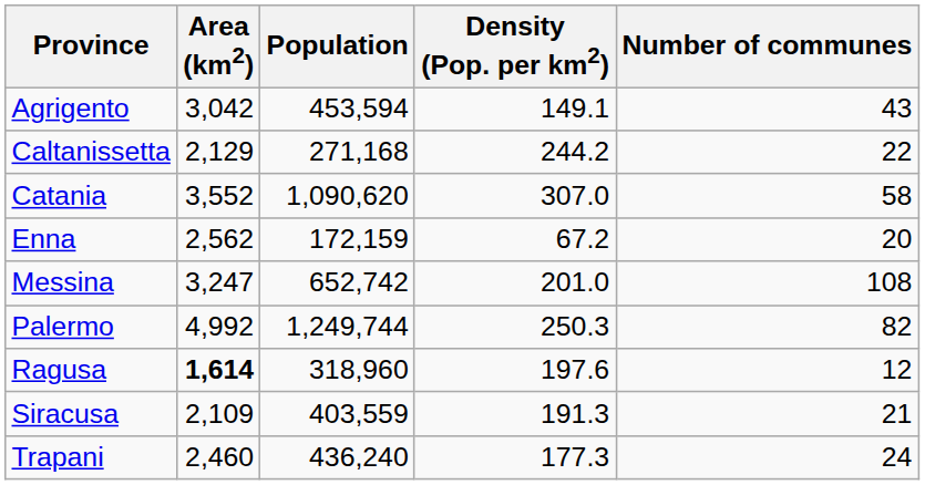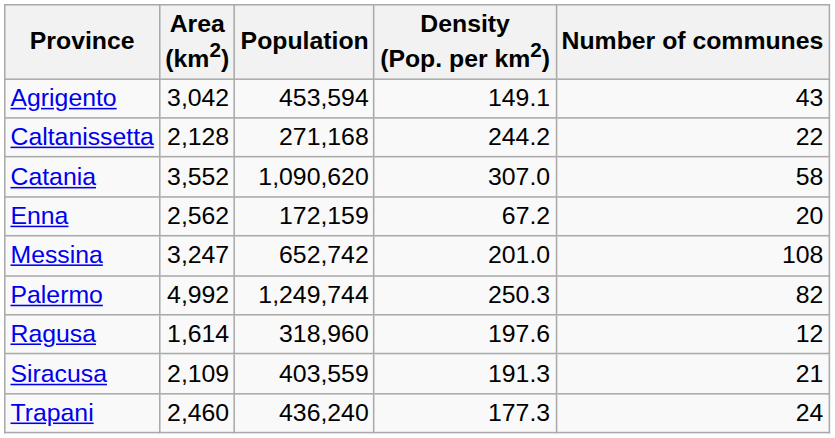 <table class="sortable wikitable" style="text-align:right">
 <tr>
 <th>Province</th>
 <th>Area<br>(km<sup>2</sup>)</th>
 <th>Population</th>
 <th>Density<br>(Pop. per km<sup>2</sup>)</th>
 <th>Number of communes</th>
 </tr>
 <tr>
 <td style="text-align:left;"><a href='#'>Agrigento</a></td>
 <td>3,042</td>
 <td>453,594</td>
 <td>149.1</td>
 <td>43</td>
 </tr>
 <tr>
 <td style="text-align:left;"><a href='#'>Caltanissetta</a></td>
-<td>2,129</td>
+<td>2,128</td>
 <td>271,168</td>
 <td>244.2</td>
 <td>22</td>
 </tr>
 <tr>
 <td style="text-align:left;"><a href='#'>Catania</a></td>
 <td>3,552</td>
 <td>1,090,620</td>
 <td>307.0</td>
 <td>58</td>
 </tr>
 <tr>
 <td style="text-align:left;"><a href='#'>Enna</a></td>
 <td>2,562</td>
 <td>172,159</td>
 <td>67.2</td>
 <td>20</td>
 </tr>
 <tr>
 <td style="text-align:left;"><a href='#'>Messina</a></td>
 <td>3,247</td>
 <td>652,742</td>
 <td>201.0</td>
 <td>108</td>
 </tr>
 <tr>
 <td style="text-align:left;"><a href='#'>Palermo</a></td>
 <td>4,992</td>
 <td>1,249,744</td>
 <td>250.3</td>
 <td>82</td>
 </tr>
 <tr>
 <td style="text-align:left;"><a href='#'>Ragusa</a></td>
-<td><strong>1,614</strong></td>
+<td>1,614</td>
 <td>318,960</td>
 <td>197.6</td>
 <td>12</td>
 </tr>
 <tr>
 <td style="text-align:left;"><a href='#'>Siracusa</a></td>
 <td>2,109</td>
 <td>403,559</td>
 <td>191.3</td>
 <td>21</td>
 </tr>
 <tr>
 <td style="text-align:left;"><a href='#'>Trapani</a></td>
 <td>2,460</td>
 <td>436,240</td>
 <td>177.3</td>
 <td>24</td>
 </tr>
 </table>
